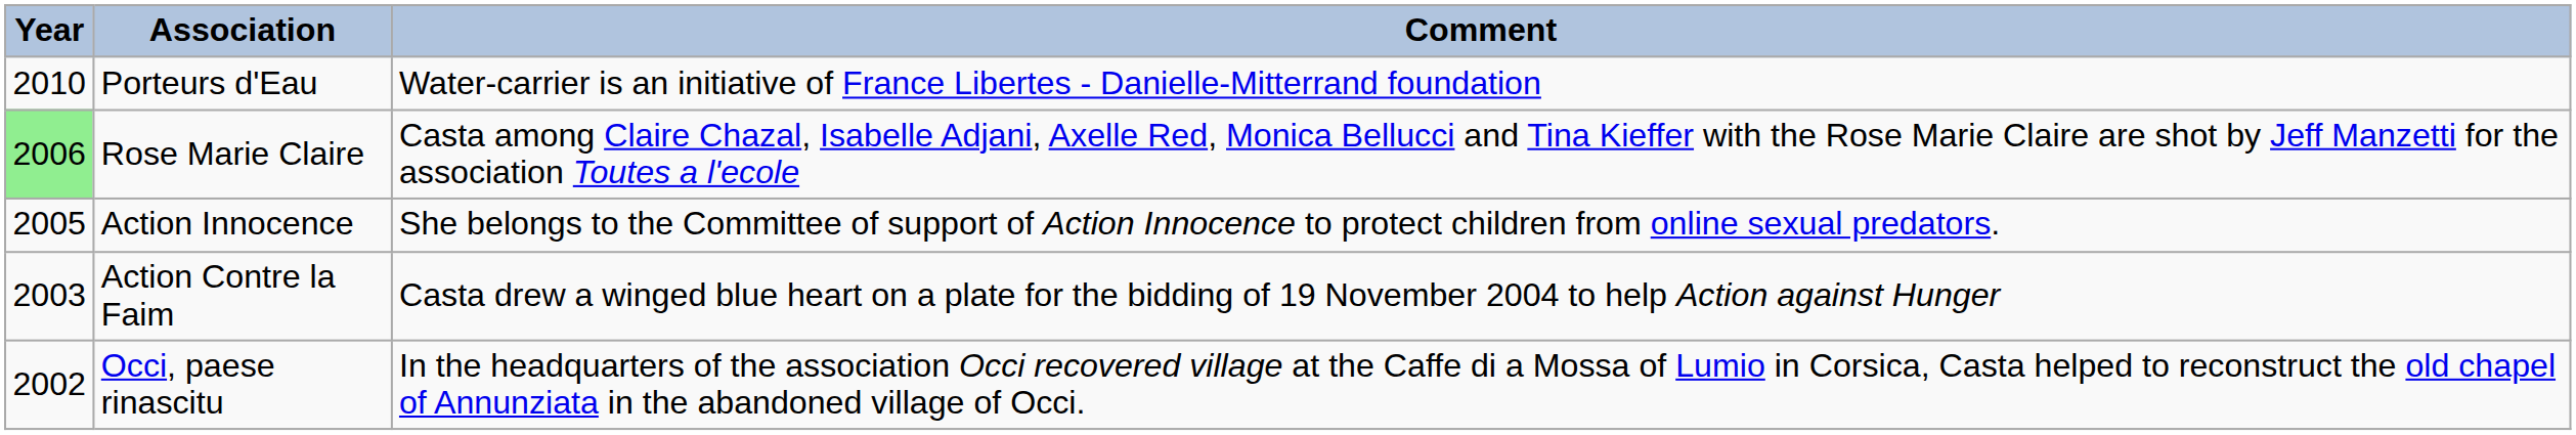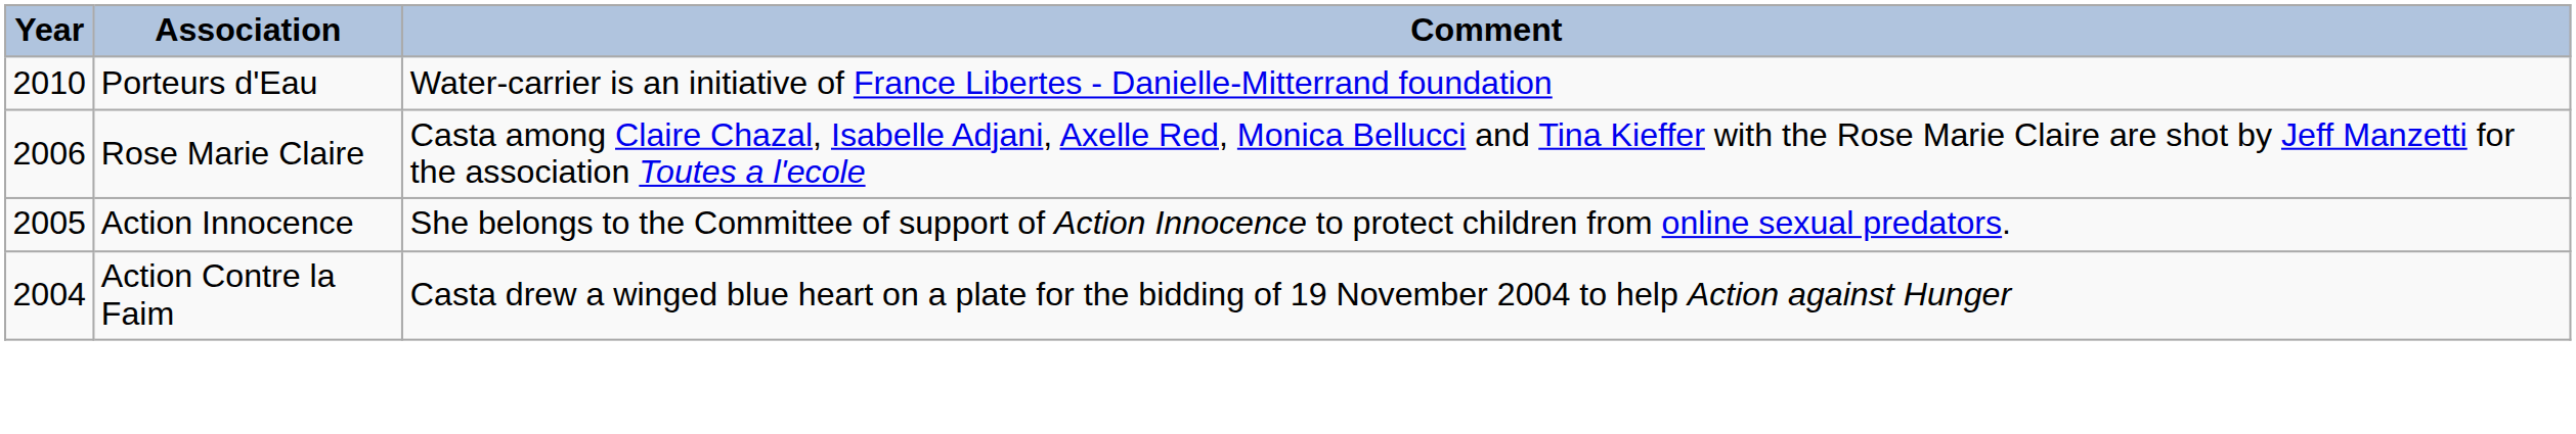 <table class="wikitable">
 <tr style="text-align:center;">
 <th style="background:#B0C4DE;">Year</th>
 <th style="background:#B0C4DE;">Association</th>
 <th style="background:#B0C4DE;">Comment</th>
 </tr>
 <tr>
 <td>2010</td>
 <td>Porteurs d'Eau</td>
 <td>Water-carrier is an initiative of <a href='#'>France Libertes - Danielle-Mitterrand foundation</a></td>
 </tr>
 <tr>
-<td style="background: lightgreen;">2006</td>
+<td>2006</td>
 <td>Rose Marie Claire</td>
 <td>Casta among <a href='#'>Claire Chazal</a>, <a href='#'>Isabelle Adjani</a>, <a href='#'>Axelle Red</a>, <a href='#'>Monica Bellucci</a> and <a href='#'>Tina Kieffer</a> with the Rose Marie Claire  are shot by <a href='#'>Jeff Manzetti</a> for the association <em><a href='#'>Toutes a l'ecole</a></em></td>
 </tr>
 <tr>
 <td>2005</td>
 <td>Action Innocence</td>
 <td>She belongs to the Committee of support of <em>Action Innocence</em> to protect children from <a href='#'>online sexual predators</a>.</td>
 </tr>
 <tr>
-<td>2003</td>
+<td>2004</td>
 <td>Action Contre la Faim</td>
 <td>Casta drew a winged blue heart on a plate for the bidding of 19 November 2004 to help <em>Action against Hunger</em></td>
 </tr>
-<tr>
-<td>2002</td>
-<td><a href='#'>Occi</a>, paese rinascitu </td>
-<td>In the headquarters of the association <em>Occi recovered village</em> at the Caffe di a Mossa of <a href='#'>Lumio</a> in Corsica, Casta helped to reconstruct the <a href='#'>old chapel of Annunziata</a> in the abandoned village of Occi.</td>
-</tr>
 </table>
